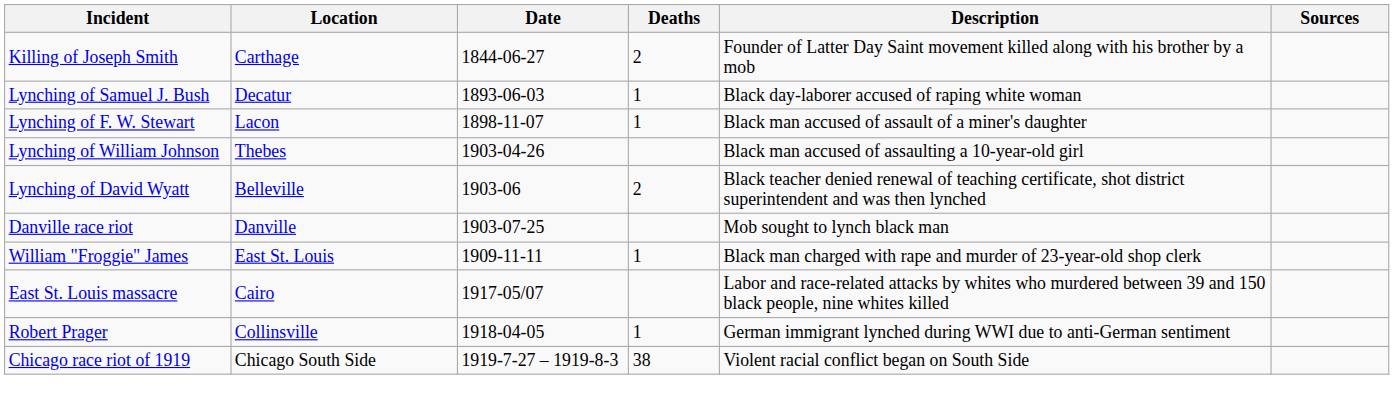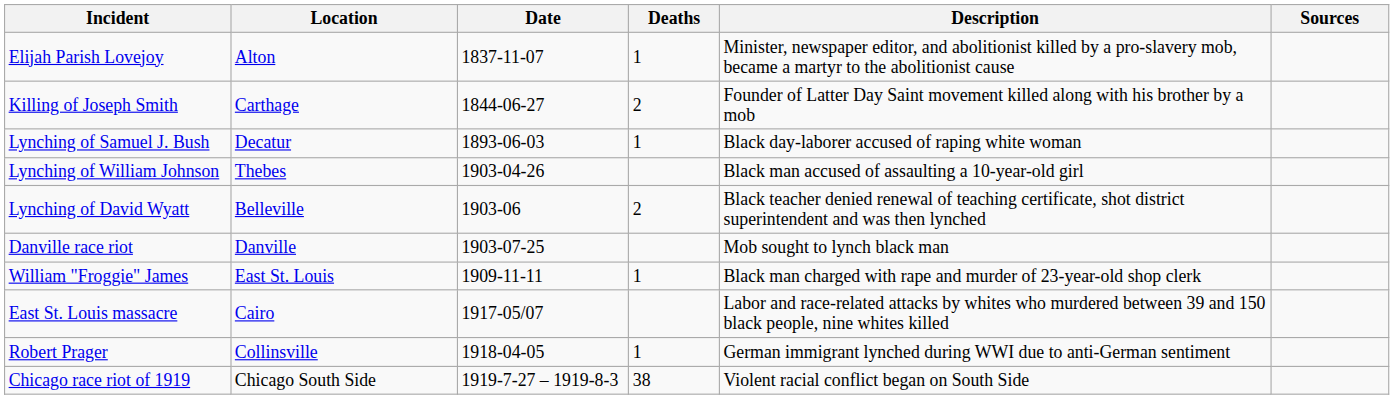 <table class="wikitable sortable">
 <tr>
 <th width="200">Incident</th>
 <th width="200">Location</th>
 <th width="150">Date</th>
 <th width="75">Deaths</th>
 <th width="500">Description</th>
 <th width="100">Sources</th>
+</tr>
+<tr>
+<td><a href='#'>Elijah Parish Lovejoy</a></td>
+<td><a href='#'>Alton</a></td>
+<td>1837-11-07</td>
+<td>1</td>
+<td>Minister, newspaper editor, and abolitionist killed by a pro-slavery mob, became a martyr to the abolitionist cause</td>
+<td></td>
 </tr>
 <tr>
 <td><a href='#'>Killing of Joseph Smith</a></td>
 <td><a href='#'>Carthage</a></td>
 <td>1844-06-27</td>
 <td>2</td>
 <td>Founder of Latter Day Saint movement killed along with his brother by a mob</td>
 <td></td>
 </tr>
 <tr>
 <td><a href='#'>Lynching of Samuel J. Bush</a></td>
 <td><a href='#'>Decatur</a></td>
 <td>1893-06-03</td>
 <td>1</td>
 <td>Black day-laborer accused of raping white woman</td>
-<td></td>
-</tr>
-<tr>
-<td><a href='#'>Lynching of F. W. Stewart</a></td>
-<td><a href='#'>Lacon</a></td>
-<td>1898-11-07</td>
-<td>1</td>
-<td>Black man accused of assault of a miner's daughter</td>
 <td></td>
 </tr>
 <tr>
 <td><a href='#'>Lynching of William Johnson</a></td>
 <td><a href='#'>Thebes</a></td>
 <td>1903-04-26</td>
 <td></td>
 <td>Black man accused of assaulting a 10-year-old girl</td>
 <td></td>
 </tr>
 <tr>
 <td><a href='#'>Lynching of David Wyatt</a></td>
 <td><a href='#'>Belleville</a></td>
 <td>1903-06</td>
 <td>2</td>
 <td>Black teacher denied renewal of teaching certificate, shot district superintendent and was then lynched</td>
 <td></td>
 </tr>
 <tr>
 <td><a href='#'>Danville race riot</a></td>
 <td><a href='#'>Danville</a></td>
 <td>1903-07-25</td>
 <td></td>
 <td>Mob sought to lynch black man</td>
 <td></td>
 </tr>
 <tr>
 <td><a href='#'>William "Froggie" James</a></td>
 <td><a href='#'>East St. Louis</a></td>
 <td>1909-11-11</td>
 <td>1</td>
 <td>Black man charged with rape and murder of 23-year-old shop clerk</td>
 <td></td>
 </tr>
 <tr>
 <td><a href='#'>East St. Louis massacre</a></td>
 <td><a href='#'>Cairo</a></td>
 <td>1917-05/07</td>
 <td></td>
 <td>Labor and race-related attacks by whites who murdered between 39 and 150 black people, nine whites killed</td>
 <td></td>
 </tr>
 <tr>
 <td><a href='#'>Robert Prager</a></td>
 <td><a href='#'>Collinsville</a></td>
 <td>1918-04-05</td>
 <td>1</td>
 <td>German immigrant lynched during WWI due to anti-German sentiment</td>
 <td></td>
 </tr>
 <tr>
 <td><a href='#'>Chicago race riot of 1919</a></td>
 <td>Chicago South Side</td>
 <td>1919-7-27 – 1919-8-3</td>
 <td>38</td>
 <td>Violent racial conflict began on South Side</td>
 <td></td>
 </tr>
 </table>
